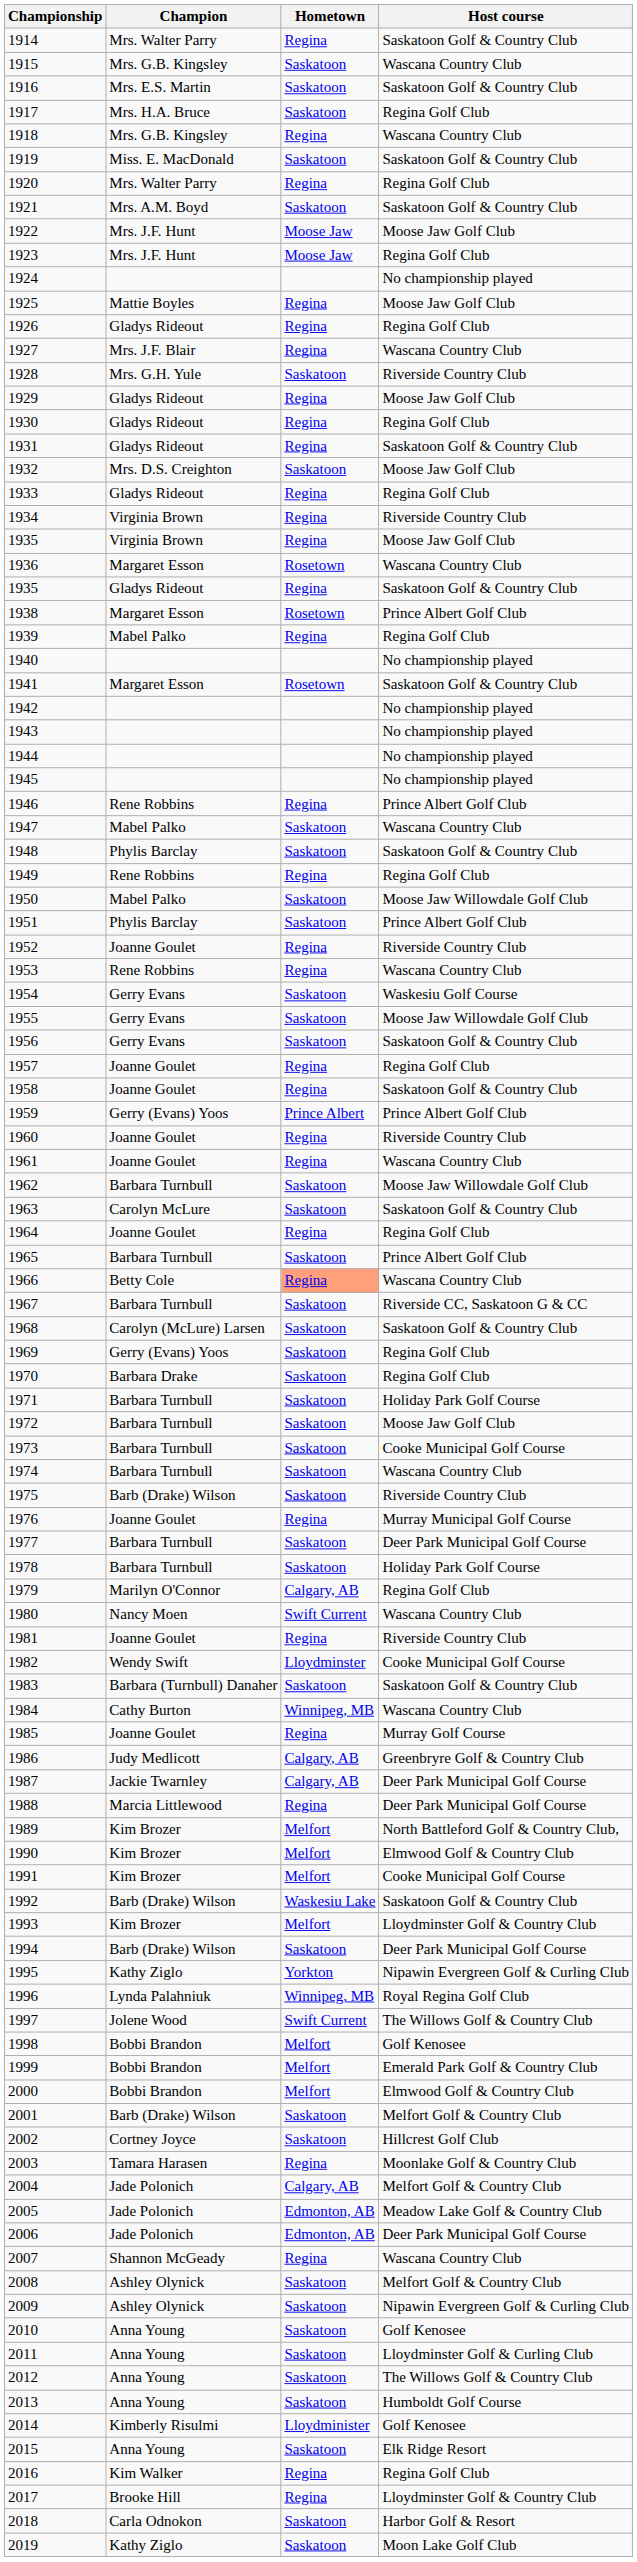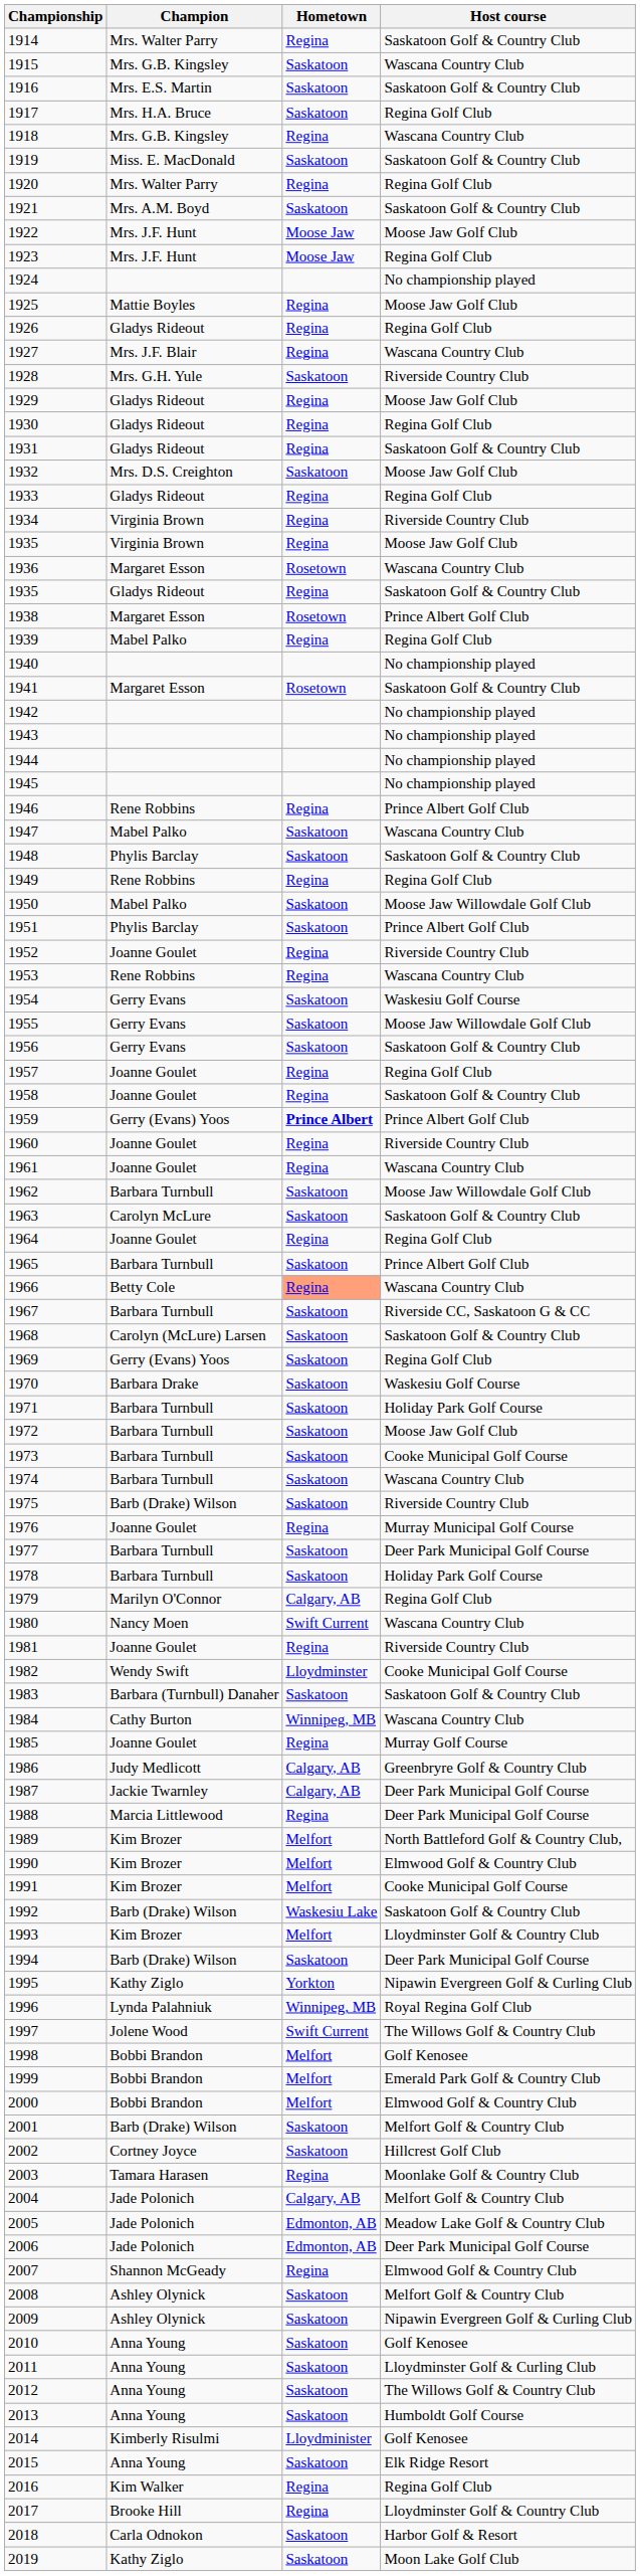 <table class="wikitable">
 <tr>
 <th>Championship</th>
 <th>Champion</th>
 <th>Hometown</th>
 <th>Host course</th>
 </tr>
 <tr>
 <td>1914</td>
 <td>Mrs. Walter Parry</td>
 <td><a href='#'>Regina</a></td>
 <td>Saskatoon Golf & Country Club</td>
 </tr>
 <tr>
 <td>1915</td>
 <td>Mrs. G.B. Kingsley</td>
 <td><a href='#'>Saskatoon</a></td>
 <td>Wascana Country Club</td>
 </tr>
 <tr>
 <td>1916</td>
 <td>Mrs. E.S. Martin</td>
 <td><a href='#'>Saskatoon</a></td>
 <td>Saskatoon Golf & Country Club</td>
 </tr>
 <tr>
 <td>1917</td>
 <td>Mrs. H.A. Bruce</td>
 <td><a href='#'>Saskatoon</a></td>
 <td>Regina Golf Club</td>
 </tr>
 <tr>
 <td>1918</td>
 <td>Mrs. G.B. Kingsley</td>
 <td><a href='#'>Regina</a></td>
 <td>Wascana Country Club</td>
 </tr>
 <tr>
 <td>1919</td>
 <td>Miss. E. MacDonald</td>
 <td><a href='#'>Saskatoon</a></td>
 <td>Saskatoon Golf & Country Club</td>
 </tr>
 <tr>
 <td>1920</td>
 <td>Mrs. Walter Parry</td>
 <td><a href='#'>Regina</a></td>
 <td>Regina Golf Club</td>
 </tr>
 <tr>
 <td>1921</td>
 <td>Mrs. A.M. Boyd</td>
 <td><a href='#'>Saskatoon</a></td>
 <td>Saskatoon Golf & Country Club</td>
 </tr>
 <tr>
 <td>1922</td>
 <td>Mrs. J.F. Hunt</td>
 <td><a href='#'>Moose Jaw</a></td>
 <td>Moose Jaw Golf Club</td>
 </tr>
 <tr>
 <td>1923</td>
 <td>Mrs. J.F. Hunt</td>
 <td><a href='#'>Moose Jaw</a></td>
 <td>Regina Golf Club</td>
 </tr>
 <tr>
 <td>1924</td>
 <td></td>
 <td></td>
 <td>No championship played</td>
 </tr>
 <tr>
 <td>1925</td>
 <td>Mattie Boyles</td>
 <td><a href='#'>Regina</a></td>
 <td>Moose Jaw Golf Club</td>
 </tr>
 <tr>
 <td>1926</td>
 <td>Gladys Rideout</td>
 <td><a href='#'>Regina</a></td>
 <td>Regina Golf Club</td>
 </tr>
 <tr>
 <td>1927</td>
 <td>Mrs. J.F. Blair</td>
 <td><a href='#'>Regina</a></td>
 <td>Wascana Country Club</td>
 </tr>
 <tr>
 <td>1928</td>
 <td>Mrs. G.H. Yule</td>
 <td><a href='#'>Saskatoon</a></td>
 <td>Riverside Country Club</td>
 </tr>
 <tr>
 <td>1929</td>
 <td>Gladys Rideout</td>
 <td><a href='#'>Regina</a></td>
 <td>Moose Jaw Golf Club</td>
 </tr>
 <tr>
 <td>1930</td>
 <td>Gladys Rideout</td>
 <td><a href='#'>Regina</a></td>
 <td>Regina Golf Club</td>
 </tr>
 <tr>
 <td>1931</td>
 <td>Gladys Rideout</td>
 <td><a href='#'>Regina</a></td>
 <td>Saskatoon Golf & Country Club</td>
 </tr>
 <tr>
 <td>1932</td>
 <td>Mrs. D.S. Creighton</td>
 <td><a href='#'>Saskatoon</a></td>
 <td>Moose Jaw Golf Club</td>
 </tr>
 <tr>
 <td>1933</td>
 <td>Gladys Rideout</td>
 <td><a href='#'>Regina</a></td>
 <td>Regina Golf Club</td>
 </tr>
 <tr>
 <td>1934</td>
 <td>Virginia Brown</td>
 <td><a href='#'>Regina</a></td>
 <td>Riverside Country Club</td>
 </tr>
 <tr>
 <td>1935</td>
 <td>Virginia Brown</td>
 <td><a href='#'>Regina</a></td>
 <td>Moose Jaw Golf Club</td>
 </tr>
 <tr>
 <td>1936</td>
 <td>Margaret Esson</td>
 <td><a href='#'>Rosetown</a></td>
 <td>Wascana Country Club</td>
 </tr>
 <tr>
 <td>1935</td>
 <td>Gladys Rideout</td>
 <td><a href='#'>Regina</a></td>
 <td>Saskatoon Golf & Country Club</td>
 </tr>
 <tr>
 <td>1938</td>
 <td>Margaret Esson</td>
 <td><a href='#'>Rosetown</a></td>
 <td>Prince Albert Golf Club</td>
 </tr>
 <tr>
 <td>1939</td>
 <td>Mabel Palko</td>
 <td><a href='#'>Regina</a></td>
 <td>Regina Golf Club</td>
 </tr>
 <tr>
 <td>1940</td>
 <td></td>
 <td></td>
 <td>No championship played</td>
 </tr>
 <tr>
 <td>1941</td>
 <td>Margaret Esson</td>
 <td><a href='#'>Rosetown</a></td>
 <td>Saskatoon Golf & Country Club</td>
 </tr>
 <tr>
 <td>1942</td>
 <td></td>
 <td></td>
 <td>No championship played</td>
 </tr>
 <tr>
 <td>1943</td>
 <td></td>
 <td></td>
 <td>No championship played</td>
 </tr>
 <tr>
 <td>1944</td>
 <td></td>
 <td></td>
 <td>No championship played</td>
 </tr>
 <tr>
 <td>1945</td>
 <td></td>
 <td></td>
 <td>No championship played</td>
 </tr>
 <tr>
 <td>1946</td>
 <td>Rene Robbins</td>
 <td><a href='#'>Regina</a></td>
 <td>Prince Albert Golf Club</td>
 </tr>
 <tr>
 <td>1947</td>
 <td>Mabel Palko</td>
 <td><a href='#'>Saskatoon</a></td>
 <td>Wascana Country Club</td>
 </tr>
 <tr>
 <td>1948</td>
 <td>Phylis Barclay</td>
 <td><a href='#'>Saskatoon</a></td>
 <td>Saskatoon Golf & Country Club</td>
 </tr>
 <tr>
 <td>1949</td>
 <td>Rene Robbins</td>
 <td><a href='#'>Regina</a></td>
 <td>Regina Golf Club</td>
 </tr>
 <tr>
 <td>1950</td>
 <td>Mabel Palko</td>
 <td><a href='#'>Saskatoon</a></td>
 <td>Moose Jaw Willowdale Golf Club</td>
 </tr>
 <tr>
 <td>1951</td>
 <td>Phylis Barclay</td>
 <td><a href='#'>Saskatoon</a></td>
 <td>Prince Albert Golf Club</td>
 </tr>
 <tr>
 <td>1952</td>
 <td>Joanne Goulet</td>
 <td><a href='#'>Regina</a></td>
 <td>Riverside Country Club</td>
 </tr>
 <tr>
 <td>1953</td>
 <td>Rene Robbins</td>
 <td><a href='#'>Regina</a></td>
 <td>Wascana Country Club</td>
 </tr>
 <tr>
 <td>1954</td>
 <td>Gerry Evans</td>
 <td><a href='#'>Saskatoon</a></td>
 <td>Waskesiu Golf Course</td>
 </tr>
 <tr>
 <td>1955</td>
 <td>Gerry Evans</td>
 <td><a href='#'>Saskatoon</a></td>
 <td>Moose Jaw Willowdale Golf Club</td>
 </tr>
 <tr>
 <td>1956</td>
 <td>Gerry Evans</td>
 <td><a href='#'>Saskatoon</a></td>
 <td>Saskatoon Golf & Country Club</td>
 </tr>
 <tr>
 <td>1957</td>
 <td>Joanne Goulet</td>
 <td><a href='#'>Regina</a></td>
 <td>Regina Golf Club</td>
 </tr>
 <tr>
 <td>1958</td>
 <td>Joanne Goulet</td>
 <td><a href='#'>Regina</a></td>
 <td>Saskatoon Golf & Country Club</td>
 </tr>
 <tr>
 <td>1959</td>
 <td>Gerry (Evans) Yoos</td>
-<td><a href='#'>Prince Albert</a></td>
+<td><strong><a href='#'>Prince Albert</a></strong></td>
 <td>Prince Albert Golf Club</td>
 </tr>
 <tr>
 <td>1960</td>
 <td>Joanne Goulet</td>
 <td><a href='#'>Regina</a></td>
 <td>Riverside Country Club</td>
 </tr>
 <tr>
 <td>1961</td>
 <td>Joanne Goulet</td>
 <td><a href='#'>Regina</a></td>
 <td>Wascana Country Club</td>
 </tr>
 <tr>
 <td>1962</td>
 <td>Barbara Turnbull</td>
 <td><a href='#'>Saskatoon</a></td>
 <td>Moose Jaw Willowdale Golf Club</td>
 </tr>
 <tr>
 <td>1963</td>
 <td>Carolyn McLure</td>
 <td><a href='#'>Saskatoon</a></td>
 <td>Saskatoon Golf & Country Club</td>
 </tr>
 <tr>
 <td>1964</td>
 <td>Joanne Goulet</td>
 <td><a href='#'>Regina</a></td>
 <td>Regina Golf Club</td>
 </tr>
 <tr>
 <td>1965</td>
 <td>Barbara Turnbull</td>
 <td><a href='#'>Saskatoon</a></td>
 <td>Prince Albert Golf Club</td>
 </tr>
 <tr>
 <td>1966</td>
 <td>Betty Cole</td>
 <td style="background: lightsalmon;"><a href='#'>Regina</a></td>
 <td>Wascana Country Club</td>
 </tr>
 <tr>
 <td>1967</td>
 <td>Barbara Turnbull</td>
 <td><a href='#'>Saskatoon</a></td>
 <td>Riverside CC, Saskatoon G & CC</td>
 </tr>
 <tr>
 <td>1968</td>
 <td>Carolyn (McLure) Larsen</td>
 <td><a href='#'>Saskatoon</a></td>
 <td>Saskatoon Golf & Country Club</td>
 </tr>
 <tr>
 <td>1969</td>
 <td>Gerry (Evans) Yoos</td>
 <td><a href='#'>Saskatoon</a></td>
 <td>Regina Golf Club</td>
 </tr>
 <tr>
 <td>1970</td>
 <td>Barbara Drake</td>
 <td><a href='#'>Saskatoon</a></td>
-<td>Regina Golf Club</td>
+<td>Waskesiu Golf Course</td>
 </tr>
 <tr>
 <td>1971</td>
 <td>Barbara Turnbull</td>
 <td><a href='#'>Saskatoon</a></td>
 <td>Holiday Park Golf Course</td>
 </tr>
 <tr>
 <td>1972</td>
 <td>Barbara Turnbull</td>
 <td><a href='#'>Saskatoon</a></td>
 <td>Moose Jaw Golf Club</td>
 </tr>
 <tr>
 <td>1973</td>
 <td>Barbara Turnbull</td>
 <td><a href='#'>Saskatoon</a></td>
 <td>Cooke Municipal Golf Course</td>
 </tr>
 <tr>
 <td>1974</td>
 <td>Barbara Turnbull</td>
 <td><a href='#'>Saskatoon</a></td>
 <td>Wascana Country Club</td>
 </tr>
 <tr>
 <td>1975</td>
 <td>Barb (Drake) Wilson</td>
 <td><a href='#'>Saskatoon</a></td>
 <td>Riverside Country Club</td>
 </tr>
 <tr>
 <td>1976</td>
 <td>Joanne Goulet</td>
 <td><a href='#'>Regina</a></td>
 <td>Murray Municipal Golf Course</td>
 </tr>
 <tr>
 <td>1977</td>
 <td>Barbara Turnbull</td>
 <td><a href='#'>Saskatoon</a></td>
 <td>Deer Park Municipal Golf Course</td>
 </tr>
 <tr>
 <td>1978</td>
 <td>Barbara Turnbull</td>
 <td><a href='#'>Saskatoon</a></td>
 <td>Holiday Park Golf Course</td>
 </tr>
 <tr>
 <td>1979</td>
 <td>Marilyn O'Connor</td>
 <td><a href='#'>Calgary, AB</a></td>
 <td>Regina Golf Club</td>
 </tr>
 <tr>
 <td>1980</td>
 <td>Nancy Moen</td>
 <td><a href='#'>Swift Current</a></td>
 <td>Wascana Country Club</td>
 </tr>
 <tr>
 <td>1981</td>
 <td>Joanne Goulet</td>
 <td><a href='#'>Regina</a></td>
 <td>Riverside Country Club</td>
 </tr>
 <tr>
 <td>1982</td>
 <td>Wendy Swift</td>
 <td><a href='#'>Lloydminster</a></td>
 <td>Cooke Municipal Golf Course</td>
 </tr>
 <tr>
 <td>1983</td>
 <td>Barbara (Turnbull) Danaher</td>
 <td><a href='#'>Saskatoon</a></td>
 <td>Saskatoon Golf & Country Club</td>
 </tr>
 <tr>
 <td>1984</td>
 <td>Cathy Burton</td>
 <td><a href='#'>Winnipeg, MB</a></td>
 <td>Wascana Country Club</td>
 </tr>
 <tr>
 <td>1985</td>
 <td>Joanne Goulet</td>
 <td><a href='#'>Regina</a></td>
 <td>Murray Golf Course</td>
 </tr>
 <tr>
 <td>1986</td>
 <td>Judy Medlicott</td>
 <td><a href='#'>Calgary, AB</a></td>
 <td>Greenbryre Golf & Country Club</td>
 </tr>
 <tr>
 <td>1987</td>
 <td>Jackie Twarnley</td>
 <td><a href='#'>Calgary, AB</a></td>
 <td>Deer Park Municipal Golf Course</td>
 </tr>
 <tr>
 <td>1988</td>
 <td>Marcia Littlewood</td>
 <td><a href='#'>Regina</a></td>
 <td>Deer Park Municipal Golf Course</td>
 </tr>
 <tr>
 <td>1989</td>
 <td>Kim Brozer</td>
 <td><a href='#'>Melfort</a></td>
 <td>North Battleford Golf & Country Club,</td>
 </tr>
 <tr>
 <td>1990</td>
 <td>Kim Brozer</td>
 <td><a href='#'>Melfort</a></td>
 <td>Elmwood Golf & Country Club</td>
 </tr>
 <tr>
 <td>1991</td>
 <td>Kim Brozer</td>
 <td><a href='#'>Melfort</a></td>
 <td>Cooke Municipal Golf Course</td>
 </tr>
 <tr>
 <td>1992</td>
 <td>Barb (Drake) Wilson</td>
 <td><a href='#'>Waskesiu Lake</a></td>
 <td>Saskatoon Golf & Country Club</td>
 </tr>
 <tr>
 <td>1993</td>
 <td>Kim Brozer</td>
 <td><a href='#'>Melfort</a></td>
 <td>Lloydminster Golf & Country Club</td>
 </tr>
 <tr>
 <td>1994</td>
 <td>Barb (Drake) Wilson</td>
 <td><a href='#'>Saskatoon</a></td>
 <td>Deer Park Municipal Golf Course</td>
 </tr>
 <tr>
 <td>1995</td>
 <td>Kathy Ziglo</td>
 <td><a href='#'>Yorkton</a></td>
 <td>Nipawin Evergreen Golf & Curling Club</td>
 </tr>
 <tr>
 <td>1996</td>
 <td>Lynda Palahniuk</td>
 <td><a href='#'>Winnipeg, MB</a></td>
 <td>Royal Regina Golf Club</td>
 </tr>
 <tr>
 <td>1997</td>
 <td>Jolene Wood</td>
 <td><a href='#'>Swift Current</a></td>
 <td>The Willows Golf & Country Club</td>
 </tr>
 <tr>
 <td>1998</td>
 <td>Bobbi Brandon</td>
 <td><a href='#'>Melfort</a></td>
 <td>Golf Kenosee</td>
 </tr>
 <tr>
 <td>1999</td>
 <td>Bobbi Brandon</td>
 <td><a href='#'>Melfort</a></td>
 <td>Emerald Park Golf & Country Club</td>
 </tr>
 <tr>
 <td>2000</td>
 <td>Bobbi Brandon</td>
 <td><a href='#'>Melfort</a></td>
 <td>Elmwood Golf & Country Club</td>
 </tr>
 <tr>
 <td>2001</td>
 <td>Barb (Drake) Wilson</td>
 <td><a href='#'>Saskatoon</a></td>
 <td>Melfort Golf & Country Club</td>
 </tr>
 <tr>
 <td>2002</td>
 <td>Cortney Joyce</td>
 <td><a href='#'>Saskatoon</a></td>
 <td>Hillcrest Golf Club</td>
 </tr>
 <tr>
 <td>2003</td>
 <td>Tamara Harasen</td>
 <td><a href='#'>Regina</a></td>
 <td>Moonlake Golf & Country Club</td>
 </tr>
 <tr>
 <td>2004</td>
 <td>Jade Polonich</td>
 <td><a href='#'>Calgary, AB</a></td>
 <td>Melfort Golf & Country Club</td>
 </tr>
 <tr>
 <td>2005</td>
 <td>Jade Polonich</td>
 <td><a href='#'>Edmonton, AB</a></td>
 <td>Meadow Lake Golf & Country Club</td>
 </tr>
 <tr>
 <td>2006</td>
 <td>Jade Polonich</td>
 <td><a href='#'>Edmonton, AB</a></td>
 <td>Deer Park Municipal Golf Course</td>
 </tr>
 <tr>
 <td>2007</td>
 <td>Shannon McGeady</td>
 <td><a href='#'>Regina</a></td>
-<td>Wascana Country Club</td>
+<td>Elmwood Golf & Country Club</td>
 </tr>
 <tr>
 <td>2008</td>
 <td>Ashley Olynick</td>
 <td><a href='#'>Saskatoon</a></td>
 <td>Melfort Golf & Country Club</td>
 </tr>
 <tr>
 <td>2009</td>
 <td>Ashley Olynick</td>
 <td><a href='#'>Saskatoon</a></td>
 <td>Nipawin Evergreen Golf & Curling Club</td>
 </tr>
 <tr>
 <td>2010</td>
 <td>Anna Young</td>
 <td><a href='#'>Saskatoon</a></td>
 <td>Golf Kenosee</td>
 </tr>
 <tr>
 <td>2011</td>
 <td>Anna Young</td>
 <td><a href='#'>Saskatoon</a></td>
 <td>Lloydminster Golf & Curling Club</td>
 </tr>
 <tr>
 <td>2012</td>
 <td>Anna Young</td>
 <td><a href='#'>Saskatoon</a></td>
 <td>The Willows Golf & Country Club</td>
 </tr>
 <tr>
 <td>2013</td>
 <td>Anna Young</td>
 <td><a href='#'>Saskatoon</a></td>
 <td>Humboldt Golf Course</td>
 </tr>
 <tr>
 <td>2014</td>
 <td>Kimberly Risulmi</td>
 <td><a href='#'>Lloydminister</a></td>
 <td>Golf Kenosee</td>
 </tr>
 <tr>
 <td>2015</td>
 <td>Anna Young</td>
 <td><a href='#'>Saskatoon</a></td>
 <td>Elk Ridge Resort</td>
 </tr>
 <tr>
 <td>2016</td>
 <td>Kim Walker</td>
 <td><a href='#'>Regina</a></td>
 <td>Regina Golf Club</td>
 </tr>
 <tr>
 <td>2017</td>
 <td>Brooke Hill</td>
 <td><a href='#'>Regina</a></td>
 <td>Lloydminster Golf & Country Club</td>
 </tr>
 <tr>
 <td>2018</td>
 <td>Carla Odnokon</td>
 <td><a href='#'>Saskatoon</a></td>
 <td>Harbor Golf & Resort</td>
 </tr>
 <tr>
 <td>2019</td>
 <td>Kathy Ziglo</td>
 <td><a href='#'>Saskatoon</a></td>
 <td>Moon Lake Golf Club</td>
 </tr>
 </table>
